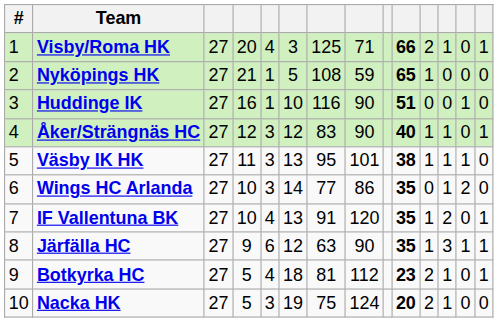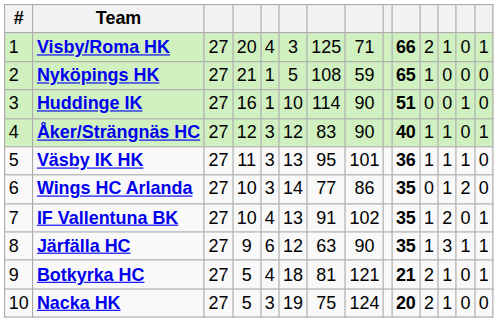 <table class="wikitable sortable">
 <tr>
 <th>#</th>
 <th>Team</th>
 <th></th>
 <th></th>
 <th></th>
 <th></th>
 <th></th>
 <th></th>
 <th></th>
 <th></th>
 <th></th>
 <th></th>
 <th></th>
 <th></th>
 </tr>
 <tr style="background: #D0F0C0;">
 <td>1</td>
 <td><strong><a href='#'>Visby/Roma HK</a></strong></td>
 <td style="text-align: center;">27</td>
 <td style="text-align: center;">20</td>
 <td style="text-align: center;">4</td>
 <td style="text-align: center;">3</td>
 <td style="text-align: center;">125</td>
 <td style="text-align: center;">71</td>
 <td style="text-align: center;"></td>
 <td style="text-align: center;"><strong>66</strong></td>
 <td style="text-align: center;">2</td>
 <td style="text-align: center;">1</td>
 <td style="text-align: center;">0</td>
 <td style="text-align: center;">1</td>
 </tr>
 <tr style="background: #D0F0C0;">
 <td>2</td>
 <td><strong><a href='#'>Nyköpings HK</a></strong></td>
 <td style="text-align: center;">27</td>
 <td style="text-align: center;">21</td>
 <td style="text-align: center;">1</td>
 <td style="text-align: center;">5</td>
 <td style="text-align: center;">108</td>
 <td style="text-align: center;">59</td>
 <td style="text-align: center;"></td>
 <td style="text-align: center;"><strong>65</strong></td>
 <td style="text-align: center;">1</td>
 <td style="text-align: center;">0</td>
 <td style="text-align: center;">0</td>
 <td style="text-align: center;">0</td>
 </tr>
 <tr style="background: #D0F0C0;">
 <td>3</td>
 <td><strong><a href='#'>Huddinge IK</a></strong></td>
 <td style="text-align: center;">27</td>
 <td style="text-align: center;">16</td>
 <td style="text-align: center;">1</td>
 <td style="text-align: center;">10</td>
-<td style="text-align: center;">116</td>
+<td style="text-align: center;">114</td>
 <td style="text-align: center;">90</td>
 <td style="text-align: center;"></td>
 <td style="text-align: center;"><strong>51</strong></td>
 <td style="text-align: center;">0</td>
 <td style="text-align: center;">0</td>
 <td style="text-align: center;">1</td>
 <td style="text-align: center;">0</td>
 </tr>
 <tr style="background: #D0F0C0;">
 <td>4</td>
 <td><strong><a href='#'>Åker/Strängnäs HC</a></strong></td>
 <td style="text-align: center;">27</td>
 <td style="text-align: center;">12</td>
 <td style="text-align: center;">3</td>
 <td style="text-align: center;">12</td>
 <td style="text-align: center;">83</td>
 <td style="text-align: center;">90</td>
 <td style="text-align: center;"></td>
 <td style="text-align: center;"><strong>40</strong></td>
 <td style="text-align: center;">1</td>
 <td style="text-align: center;">1</td>
 <td style="text-align: center;">0</td>
 <td style="text-align: center;">1</td>
 </tr>
 <tr>
 <td>5</td>
 <td><strong><a href='#'>Väsby IK HK</a></strong></td>
 <td style="text-align: center;">27</td>
 <td style="text-align: center;">11</td>
 <td style="text-align: center;">3</td>
 <td style="text-align: center;">13</td>
 <td style="text-align: center;">95</td>
 <td style="text-align: center;">101</td>
 <td style="text-align: center;"></td>
-<td style="text-align: center;"><strong>38</strong></td>
+<td style="text-align: center;"><strong>36</strong></td>
 <td style="text-align: center;">1</td>
 <td style="text-align: center;">1</td>
 <td style="text-align: center;">1</td>
 <td style="text-align: center;">0</td>
 </tr>
 <tr>
 <td>6</td>
 <td><strong><a href='#'>Wings HC Arlanda</a></strong></td>
 <td style="text-align: center;">27</td>
 <td style="text-align: center;">10</td>
 <td style="text-align: center;">3</td>
 <td style="text-align: center;">14</td>
 <td style="text-align: center;">77</td>
 <td style="text-align: center;">86</td>
 <td style="text-align: center;"></td>
 <td style="text-align: center;"><strong>35</strong></td>
 <td style="text-align: center;">0</td>
 <td style="text-align: center;">1</td>
 <td style="text-align: center;">2</td>
 <td style="text-align: center;">0</td>
 </tr>
 <tr>
 <td>7</td>
 <td><strong><a href='#'>IF Vallentuna BK</a></strong></td>
 <td style="text-align: center;">27</td>
 <td style="text-align: center;">10</td>
 <td style="text-align: center;">4</td>
 <td style="text-align: center;">13</td>
 <td style="text-align: center;">91</td>
-<td style="text-align: center;">120</td>
+<td style="text-align: center;">102</td>
 <td style="text-align: center;"></td>
 <td style="text-align: center;"><strong>35</strong></td>
 <td style="text-align: center;">1</td>
 <td style="text-align: center;">2</td>
 <td style="text-align: center;">0</td>
 <td style="text-align: center;">1</td>
 </tr>
 <tr>
 <td>8</td>
 <td><strong><a href='#'>Järfälla HC</a></strong></td>
 <td style="text-align: center;">27</td>
 <td style="text-align: center;">9</td>
 <td style="text-align: center;">6</td>
 <td style="text-align: center;">12</td>
 <td style="text-align: center;">63</td>
 <td style="text-align: center;">90</td>
 <td style="text-align: center;"></td>
 <td style="text-align: center;"><strong>35</strong></td>
 <td style="text-align: center;">1</td>
 <td style="text-align: center;">3</td>
 <td style="text-align: center;">1</td>
 <td style="text-align: center;">1</td>
 </tr>
 <tr>
 <td>9</td>
 <td><strong><a href='#'>Botkyrka HC</a></strong></td>
 <td style="text-align: center;">27</td>
 <td style="text-align: center;">5</td>
 <td style="text-align: center;">4</td>
 <td style="text-align: center;">18</td>
 <td style="text-align: center;">81</td>
-<td style="text-align: center;">112</td>
+<td style="text-align: center;">121</td>
 <td style="text-align: center;"></td>
-<td style="text-align: center;"><strong>23</strong></td>
+<td style="text-align: center;"><strong>21</strong></td>
 <td style="text-align: center;">2</td>
 <td style="text-align: center;">1</td>
 <td style="text-align: center;">0</td>
 <td style="text-align: center;">1</td>
 </tr>
 <tr>
 <td>10</td>
 <td><strong><a href='#'>Nacka HK</a></strong></td>
 <td style="text-align: center;">27</td>
 <td style="text-align: center;">5</td>
 <td style="text-align: center;">3</td>
 <td style="text-align: center;">19</td>
 <td style="text-align: center;">75</td>
 <td style="text-align: center;">124</td>
 <td style="text-align: center;"></td>
 <td style="text-align: center;"><strong>20</strong></td>
 <td style="text-align: center;">2</td>
 <td style="text-align: center;">1</td>
 <td style="text-align: center;">0</td>
 <td style="text-align: center;">0</td>
 </tr>
 </table>
